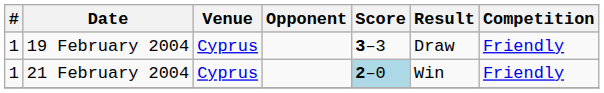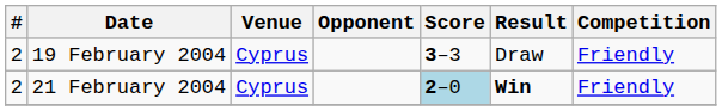 <table class="wikitable">
 <tr>
 <th>#</th>
 <th>Date</th>
 <th>Venue</th>
 <th>Opponent</th>
 <th>Score</th>
 <th>Result</th>
 <th>Competition</th>
 </tr>
 <tr>
-<td>1</td>
+<td>2</td>
 <td>19 February 2004</td>
 <td><a href='#'>Cyprus</a></td>
 <td></td>
 <td><strong>3</strong>–3</td>
 <td>Draw</td>
 <td><a href='#'>Friendly</a></td>
 </tr>
 <tr>
-<td>1</td>
+<td>2</td>
 <td>21 February 2004</td>
 <td><a href='#'>Cyprus</a></td>
 <td></td>
 <td style="background: lightblue;"><strong>2</strong>–0</td>
-<td>Win</td>
+<td><strong>Win</strong></td>
 <td><a href='#'>Friendly</a></td>
 </tr>
 <tr>
 </tr>
 </table>
